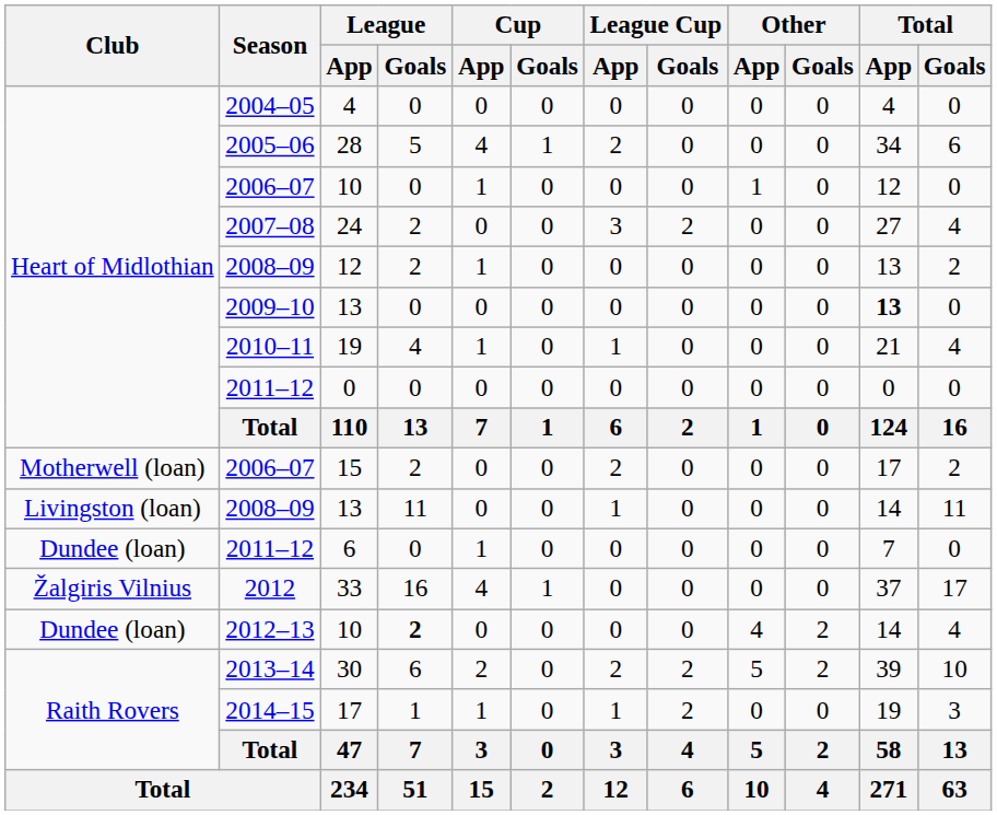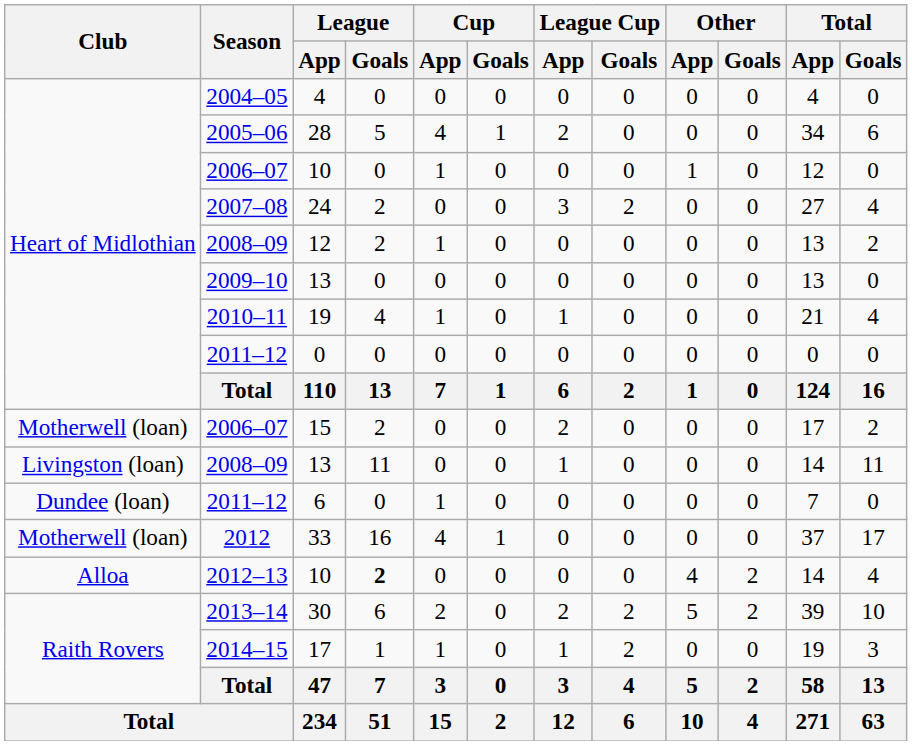 <table class="wikitable" style="text-align: center;">
 <tr>
 <th rowspan=2>Club</th>
 <th rowspan=2>Season</th>
 <th colspan=2>League</th>
 <th colspan=2>Cup</th>
 <th colspan=2>League Cup</th>
 <th colspan=2>Other</th>
 <th colspan=2>Total</th>
 </tr>
 <tr>
 <th>App</th>
 <th>Goals</th>
 <th>App</th>
 <th>Goals</th>
 <th>App</th>
 <th>Goals</th>
 <th>App</th>
 <th>Goals</th>
 <th>App</th>
 <th>Goals</th>
 </tr>
 <tr>
 <td rowspan=9><a href='#'>Heart of Midlothian</a></td>
 <td><a href='#'>2004–05</a></td>
 <td>4</td>
 <td>0</td>
 <td>0</td>
 <td>0</td>
 <td>0</td>
 <td>0</td>
 <td>0</td>
 <td>0</td>
 <td>4</td>
 <td>0</td>
 </tr>
 <tr>
 <td><a href='#'>2005–06</a></td>
 <td>28</td>
 <td>5</td>
 <td>4</td>
 <td>1</td>
 <td>2</td>
 <td>0</td>
 <td>0</td>
 <td>0</td>
 <td>34</td>
 <td>6</td>
 </tr>
 <tr>
 <td><a href='#'>2006–07</a></td>
 <td>10</td>
 <td>0</td>
 <td>1</td>
 <td>0</td>
 <td>0</td>
 <td>0</td>
 <td>1</td>
 <td>0</td>
 <td>12</td>
 <td>0</td>
 </tr>
 <tr>
 <td><a href='#'>2007–08</a></td>
 <td>24</td>
 <td>2</td>
 <td>0</td>
 <td>0</td>
 <td>3</td>
 <td>2</td>
 <td>0</td>
 <td>0</td>
 <td>27</td>
 <td>4</td>
 </tr>
 <tr>
 <td><a href='#'>2008–09</a></td>
 <td>12</td>
 <td>2</td>
 <td>1</td>
 <td>0</td>
 <td>0</td>
 <td>0</td>
 <td>0</td>
 <td>0</td>
 <td>13</td>
 <td>2</td>
 </tr>
 <tr>
 <td><a href='#'>2009–10</a></td>
 <td>13</td>
 <td>0</td>
 <td>0</td>
 <td>0</td>
 <td>0</td>
 <td>0</td>
 <td>0</td>
 <td>0</td>
-<td><strong>13</strong></td>
+<td>13</td>
 <td>0</td>
 </tr>
 <tr>
 <td><a href='#'>2010–11</a></td>
 <td>19</td>
 <td>4</td>
 <td>1</td>
 <td>0</td>
 <td>1</td>
 <td>0</td>
 <td>0</td>
 <td>0</td>
 <td>21</td>
 <td>4</td>
 </tr>
 <tr>
 <td><a href='#'>2011–12</a></td>
 <td>0</td>
 <td>0</td>
 <td>0</td>
 <td>0</td>
 <td>0</td>
 <td>0</td>
 <td>0</td>
 <td>0</td>
 <td>0</td>
 <td>0</td>
 </tr>
 <tr>
 <th>Total</th>
 <th>110</th>
 <th>13</th>
 <th>7</th>
 <th>1</th>
 <th>6</th>
 <th>2</th>
 <th>1</th>
 <th>0</th>
 <th>124</th>
 <th>16</th>
 </tr>
 <tr>
 <td><a href='#'>Motherwell</a> (loan)</td>
 <td><a href='#'>2006–07</a></td>
 <td>15</td>
 <td>2</td>
 <td>0</td>
 <td>0</td>
 <td>2</td>
 <td>0</td>
 <td>0</td>
 <td>0</td>
 <td>17</td>
 <td>2</td>
 </tr>
 <tr>
 <td><a href='#'>Livingston</a> (loan)</td>
 <td><a href='#'>2008–09</a></td>
 <td>13</td>
 <td>11</td>
 <td>0</td>
 <td>0</td>
 <td>1</td>
 <td>0</td>
 <td>0</td>
 <td>0</td>
 <td>14</td>
 <td>11</td>
 </tr>
 <tr>
 <td><a href='#'>Dundee</a> (loan)</td>
 <td><a href='#'>2011–12</a></td>
 <td>6</td>
 <td>0</td>
 <td>1</td>
 <td>0</td>
 <td>0</td>
 <td>0</td>
 <td>0</td>
 <td>0</td>
 <td>7</td>
 <td>0</td>
 </tr>
 <tr>
-<td><a href='#'>Žalgiris Vilnius</a></td>
+<td><a href='#'>Motherwell</a> (loan)</td>
 <td><a href='#'>2012</a></td>
 <td>33</td>
 <td>16</td>
 <td>4</td>
 <td>1</td>
 <td>0</td>
 <td>0</td>
 <td>0</td>
 <td>0</td>
 <td>37</td>
 <td>17</td>
 </tr>
 <tr>
-<td><a href='#'>Dundee</a> (loan)</td>
+<td><a href='#'>Alloa</a></td>
 <td><a href='#'>2012–13</a></td>
 <td>10</td>
 <td><strong>2</strong></td>
 <td>0</td>
 <td>0</td>
 <td>0</td>
 <td>0</td>
 <td>4</td>
 <td>2</td>
 <td>14</td>
 <td>4</td>
 </tr>
 <tr>
 <td rowspan=3><a href='#'>Raith Rovers</a></td>
 <td><a href='#'>2013–14</a></td>
 <td>30</td>
 <td>6</td>
 <td>2</td>
 <td>0</td>
 <td>2</td>
 <td>2</td>
 <td>5</td>
 <td>2</td>
 <td>39</td>
 <td>10</td>
 </tr>
 <tr>
 <td><a href='#'>2014–15</a></td>
 <td>17</td>
 <td>1</td>
 <td>1</td>
 <td>0</td>
 <td>1</td>
 <td>2</td>
 <td>0</td>
 <td>0</td>
 <td>19</td>
 <td>3</td>
 </tr>
 <tr>
 <th>Total</th>
 <th>47</th>
 <th>7</th>
 <th>3</th>
 <th>0</th>
 <th>3</th>
 <th>4</th>
 <th>5</th>
 <th>2</th>
 <th>58</th>
 <th>13</th>
 </tr>
 <tr>
 <th colspan=2>Total</th>
 <th>234</th>
 <th>51</th>
 <th>15</th>
 <th>2</th>
 <th>12</th>
 <th>6</th>
 <th>10</th>
 <th>4</th>
 <th>271</th>
 <th>63</th>
 </tr>
 <tr>
 </tr>
 </table>
